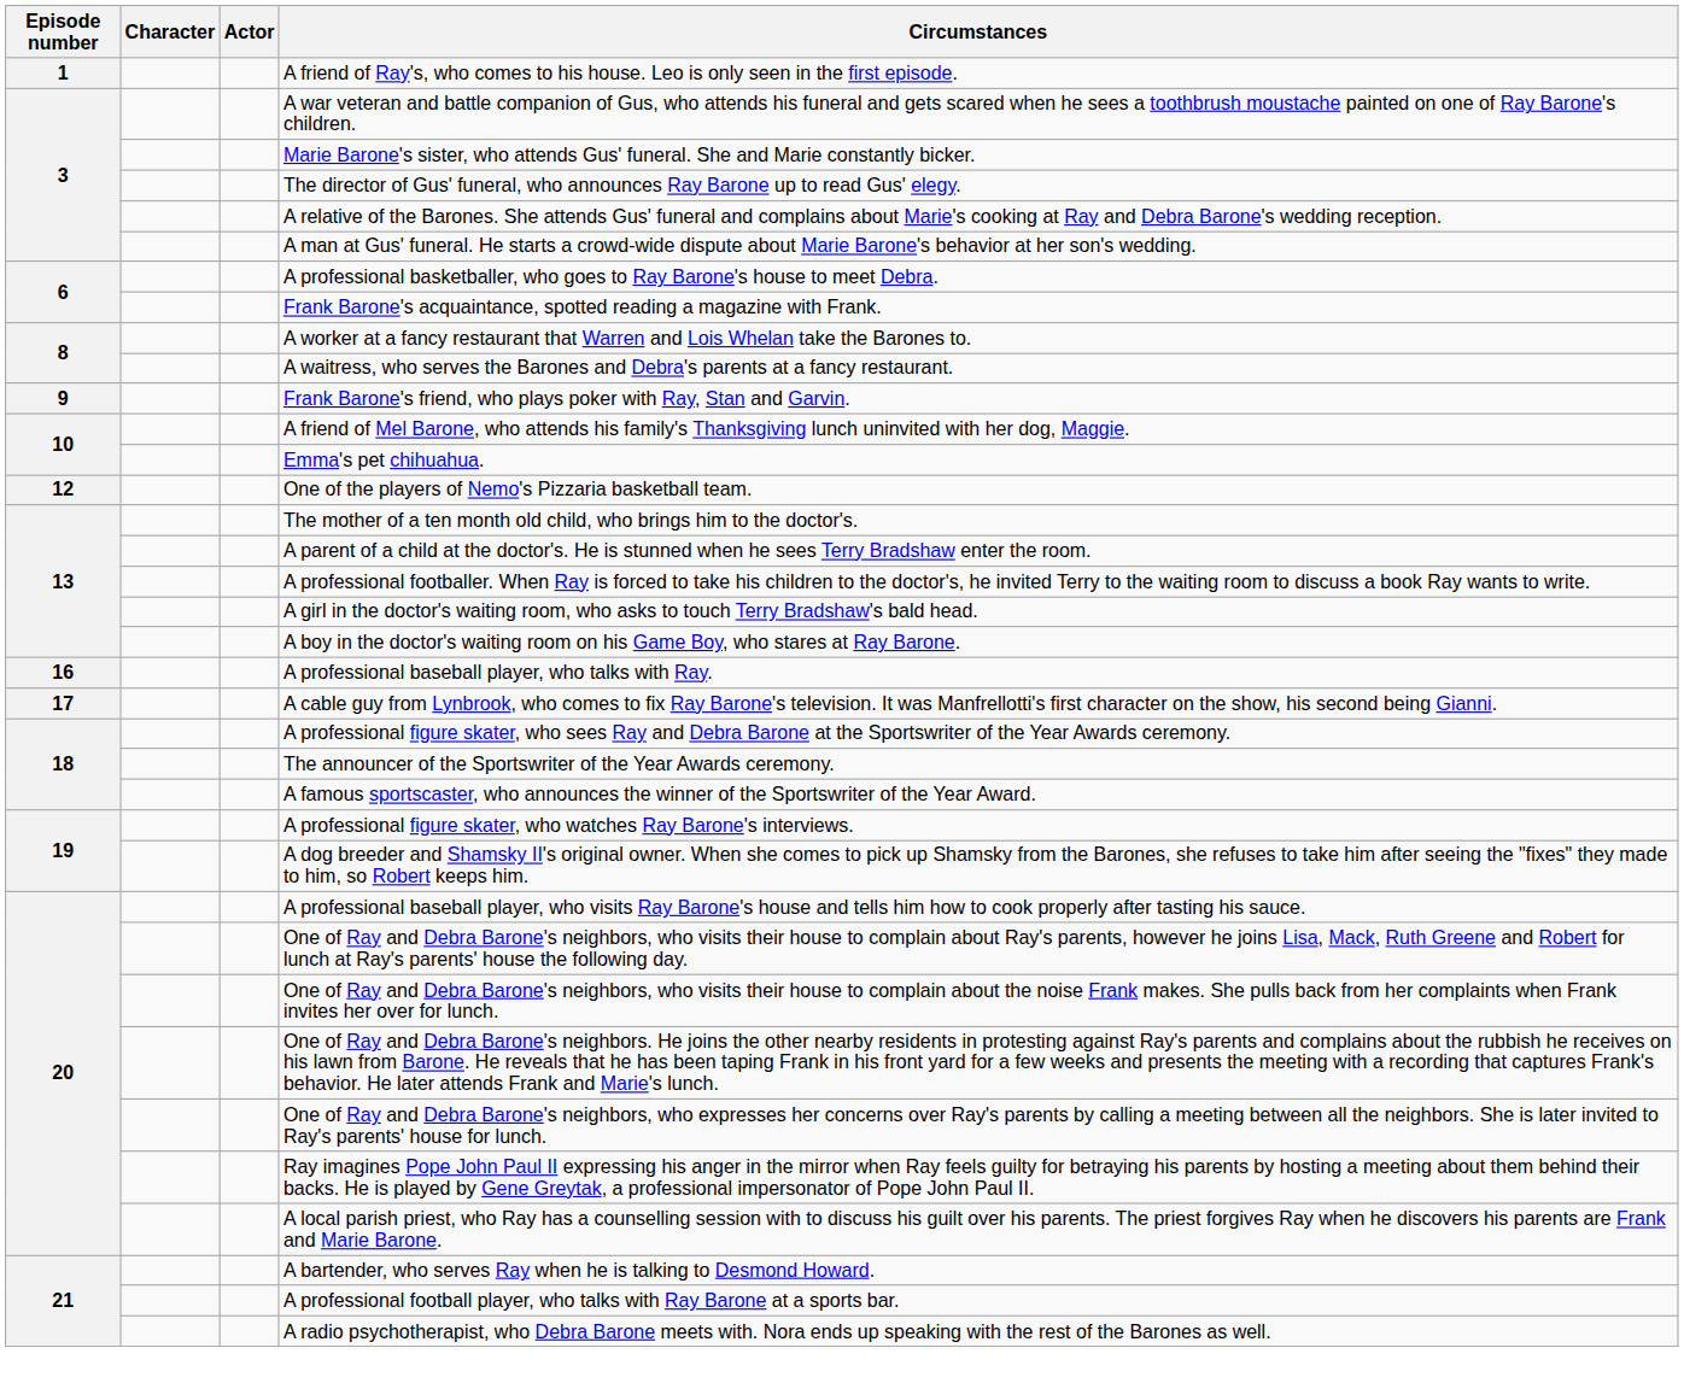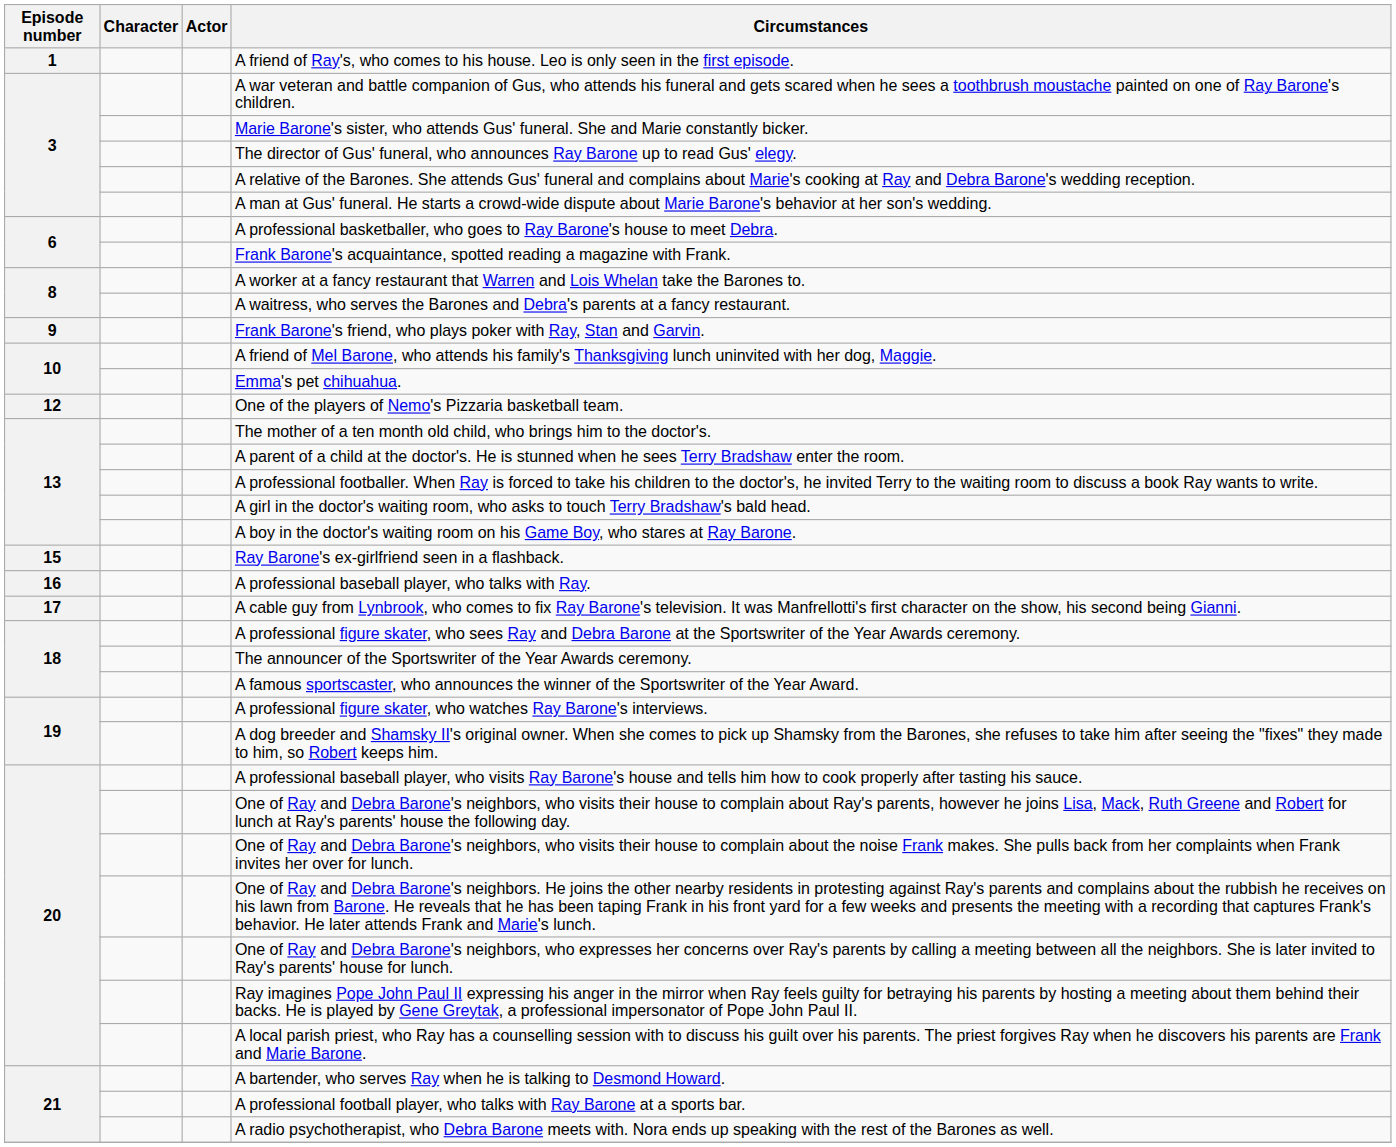 <table class="wikitable plainrowheaders" style="font-size:90%">
 <tr>
 <th scope="col">Episode number</th>
 <th scope="col">Character</th>
 <th scope="col">Actor</th>
 <th scope="col">Circumstances</th>
 </tr>
 <tr>
 <th scope="row">1</th>
 <td></td>
 <td></td>
 <td>A friend of <a href='#'>Ray</a>'s, who comes to his house. Leo is only seen in the <a href='#'>first episode</a>.</td>
 </tr>
 <tr>
 <th scope="row" rowspan="5">3</th>
 <td></td>
 <td></td>
 <td>A war veteran and battle companion of Gus, who attends his funeral and gets scared when he sees a <a href='#'>toothbrush moustache</a> painted on one of <a href='#'>Ray Barone</a>'s children.</td>
 </tr>
 <tr>
 <td></td>
 <td></td>
 <td><a href='#'>Marie Barone</a>'s sister, who attends Gus' funeral. She and Marie constantly bicker.</td>
 </tr>
 <tr>
 <td></td>
 <td></td>
 <td>The director of Gus' funeral, who announces <a href='#'>Ray Barone</a> up to read Gus' <a href='#'>elegy</a>.</td>
 </tr>
 <tr>
 <td></td>
 <td></td>
 <td>A relative of the Barones. She attends Gus' funeral and complains about <a href='#'>Marie</a>'s cooking at <a href='#'>Ray</a> and <a href='#'>Debra Barone</a>'s wedding reception.</td>
 </tr>
 <tr>
 <td></td>
 <td></td>
 <td>A man at Gus' funeral. He starts a crowd-wide dispute about <a href='#'>Marie Barone</a>'s behavior at her son's wedding.</td>
 </tr>
 <tr>
 <th scope="row" rowspan="2">6</th>
 <td></td>
 <td></td>
 <td>A professional basketballer, who goes to <a href='#'>Ray Barone</a>'s house to meet <a href='#'>Debra</a>.</td>
 </tr>
 <tr>
 <td></td>
 <td></td>
 <td><a href='#'>Frank Barone</a>'s acquaintance, spotted reading a magazine with Frank.</td>
 </tr>
 <tr>
 <th scope="row" rowspan="2">8</th>
 <td></td>
 <td></td>
 <td>A worker at a fancy restaurant that <a href='#'>Warren</a> and <a href='#'>Lois Whelan</a> take the Barones to.</td>
 </tr>
 <tr>
 <td></td>
 <td></td>
 <td>A waitress, who serves the Barones and <a href='#'>Debra</a>'s parents at a fancy restaurant.</td>
 </tr>
 <tr>
 <th scope="row">9</th>
 <td></td>
 <td></td>
 <td><a href='#'>Frank Barone</a>'s friend, who plays poker with <a href='#'>Ray</a>, <a href='#'>Stan</a> and <a href='#'>Garvin</a>.</td>
 </tr>
 <tr>
 <th scope="row" rowspan="2">10</th>
 <td></td>
 <td></td>
 <td>A friend of <a href='#'>Mel Barone</a>, who attends his family's <a href='#'>Thanksgiving</a> lunch uninvited with her dog, <a href='#'>Maggie</a>.</td>
 </tr>
 <tr>
 <td></td>
 <td></td>
 <td><a href='#'>Emma</a>'s pet <a href='#'>chihuahua</a>.</td>
 </tr>
 <tr>
 <th scope="row">12</th>
 <td></td>
 <td></td>
 <td>One of the players of <a href='#'>Nemo</a>'s Pizzaria basketball team.</td>
 </tr>
 <tr>
 <th scope="row" rowspan="5">13</th>
 <td></td>
 <td></td>
 <td>The mother of a ten month old child, who brings him to the doctor's.</td>
 </tr>
 <tr>
 <td></td>
 <td></td>
 <td>A parent of a child at the doctor's. He is stunned when he sees <a href='#'>Terry Bradshaw</a> enter the room.</td>
 </tr>
 <tr>
 <td></td>
 <td></td>
 <td>A professional footballer. When <a href='#'>Ray</a> is forced to take his children to the doctor's, he invited Terry to the waiting room to discuss a book Ray wants to write.</td>
 </tr>
 <tr>
 <td></td>
 <td></td>
 <td>A girl in the doctor's waiting room, who asks to touch <a href='#'>Terry Bradshaw</a>'s bald head.</td>
 </tr>
 <tr>
 <td></td>
 <td></td>
 <td>A boy in the doctor's waiting room on his <a href='#'>Game Boy</a>, who stares at <a href='#'>Ray Barone</a>.</td>
 </tr>
 <tr>
+<th scope="row">15</th>
+<td></td>
+<td></td>
+<td><a href='#'>Ray Barone</a>'s ex-girlfriend seen in a flashback.</td>
+</tr>
+<tr>
 <th scope="row">16</th>
 <td></td>
 <td></td>
 <td>A professional baseball player, who talks with <a href='#'>Ray</a>.</td>
 </tr>
 <tr>
 <th scope="row">17</th>
 <td></td>
 <td></td>
 <td>A cable guy from <a href='#'>Lynbrook</a>, who comes to fix <a href='#'>Ray Barone</a>'s television. It was Manfrellotti's first character on the show, his second being <a href='#'>Gianni</a>.</td>
 </tr>
 <tr>
 <th scope="row" rowspan="3">18</th>
 <td></td>
 <td></td>
 <td>A professional <a href='#'>figure skater</a>, who sees <a href='#'>Ray</a> and <a href='#'>Debra Barone</a> at the Sportswriter of the Year Awards ceremony.</td>
 </tr>
 <tr>
 <td></td>
 <td></td>
 <td>The announcer of the Sportswriter of the Year Awards ceremony.</td>
 </tr>
 <tr>
 <td></td>
 <td></td>
 <td>A famous <a href='#'>sportscaster</a>, who announces the winner of the Sportswriter of the Year Award.</td>
 </tr>
 <tr>
 <th scope="row" rowspan="2">19</th>
 <td></td>
 <td></td>
 <td>A professional <a href='#'>figure skater</a>, who watches <a href='#'>Ray Barone</a>'s interviews.</td>
 </tr>
 <tr>
 <td></td>
 <td></td>
 <td>A dog breeder and <a href='#'>Shamsky II</a>'s original owner. When she comes to pick up Shamsky from the Barones, she refuses to take him after seeing the "fixes" they made to him, so <a href='#'>Robert</a> keeps him.</td>
 </tr>
 <tr>
 <th scope="row" rowspan="7">20</th>
 <td></td>
 <td></td>
 <td>A professional baseball player, who visits <a href='#'>Ray Barone</a>'s house and tells him how to cook properly after tasting his sauce.</td>
 </tr>
 <tr>
 <td></td>
 <td></td>
 <td>One of <a href='#'>Ray</a> and <a href='#'>Debra Barone</a>'s neighbors, who visits their house to complain about Ray's parents, however he joins <a href='#'>Lisa</a>, <a href='#'>Mack</a>, <a href='#'>Ruth Greene</a> and <a href='#'>Robert</a> for lunch at Ray's parents' house the following day.</td>
 </tr>
 <tr>
 <td></td>
 <td></td>
 <td>One of <a href='#'>Ray</a> and <a href='#'>Debra Barone</a>'s neighbors, who visits their house to complain about the noise <a href='#'>Frank</a> makes. She pulls back from her complaints when Frank invites her over for lunch.</td>
 </tr>
 <tr>
 <td></td>
 <td></td>
 <td>One of <a href='#'>Ray</a> and <a href='#'>Debra Barone</a>'s neighbors. He joins the other nearby residents in protesting against Ray's parents and complains about the rubbish he receives on his lawn from <a href='#'>Barone</a>. He reveals that he has been taping Frank in his front yard for a few weeks and presents the meeting with a recording that captures Frank's behavior. He later attends Frank and <a href='#'>Marie</a>'s lunch.</td>
 </tr>
 <tr>
 <td></td>
 <td></td>
 <td>One of <a href='#'>Ray</a> and <a href='#'>Debra Barone</a>'s neighbors, who expresses her concerns over Ray's parents by calling a meeting between all the neighbors. She is later invited to Ray's parents' house for lunch.</td>
 </tr>
 <tr>
 <td></td>
 <td></td>
 <td>Ray imagines <a href='#'>Pope John Paul II</a> expressing his anger in the mirror when Ray feels guilty for betraying his parents by hosting a meeting about them behind their backs. He is played by <a href='#'>Gene Greytak</a>, a professional impersonator of Pope John Paul II.</td>
 </tr>
 <tr>
 <td></td>
 <td></td>
 <td>A local parish priest, who Ray has a counselling session with to discuss his guilt over his parents. The priest forgives Ray when he discovers his parents are <a href='#'>Frank</a> and <a href='#'>Marie Barone</a>.</td>
 </tr>
 <tr>
 <th scope="row" rowspan="3">21</th>
 <td></td>
 <td></td>
 <td>A bartender, who serves <a href='#'>Ray</a> when he is talking to <a href='#'>Desmond Howard</a>.</td>
 </tr>
 <tr>
 <td></td>
 <td></td>
 <td>A professional football player, who talks with <a href='#'>Ray Barone</a> at a sports bar.</td>
 </tr>
 <tr>
 <td></td>
 <td></td>
 <td>A radio psychotherapist, who <a href='#'>Debra Barone</a> meets with. Nora ends up speaking with the rest of the Barones as well.</td>
 </tr>
 <tr>
 </tr>
 </table>
